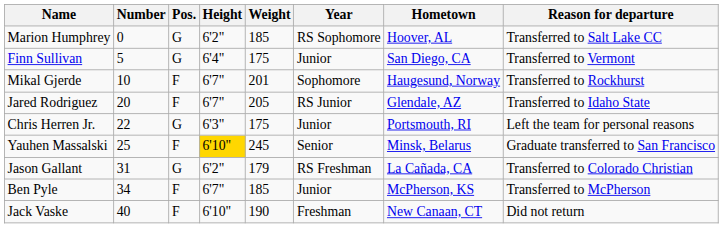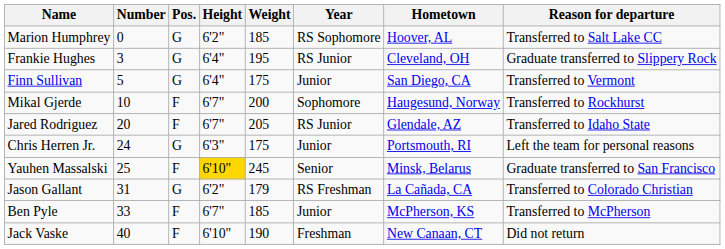 <table class="wikitable sortable" border="1">
 <tr>
 <th>Name</th>
 <th>Number</th>
 <th>Pos.</th>
 <th>Height</th>
 <th>Weight</th>
 <th>Year</th>
 <th>Hometown</th>
 <th class="unsortable">Reason for departure</th>
 </tr>
 <tr>
 <td>Marion Humphrey</td>
 <td>0</td>
 <td>G</td>
 <td>6'2"</td>
 <td>185</td>
 <td>RS Sophomore</td>
 <td><a href='#'>Hoover, AL</a></td>
 <td>Transferred to <a href='#'>Salt Lake CC</a></td>
 </tr>
 <tr>
+<td>Frankie Hughes</td>
+<td>3</td>
+<td>G</td>
+<td>6'4"</td>
+<td>195</td>
+<td>RS Junior</td>
+<td><a href='#'>Cleveland, OH</a></td>
+<td>Graduate transferred to <a href='#'>Slippery Rock</a></td>
+</tr>
+<tr>
 <td><a href='#'>Finn Sullivan</a></td>
 <td>5</td>
 <td>G</td>
 <td>6'4"</td>
 <td>175</td>
 <td>Junior</td>
 <td><a href='#'>San Diego, CA</a></td>
 <td>Transferred to <a href='#'>Vermont</a></td>
 </tr>
 <tr>
 <td>Mikal Gjerde</td>
 <td>10</td>
 <td>F</td>
 <td>6'7"</td>
-<td>201</td>
+<td>200</td>
 <td>Sophomore</td>
 <td><a href='#'>Haugesund, Norway</a></td>
 <td>Transferred to <a href='#'>Rockhurst</a></td>
 </tr>
 <tr>
 <td>Jared Rodriguez</td>
 <td>20</td>
 <td>F</td>
 <td>6'7"</td>
 <td>205</td>
 <td>RS Junior</td>
 <td><a href='#'>Glendale, AZ</a></td>
 <td>Transferred to <a href='#'>Idaho State</a></td>
 </tr>
 <tr>
 <td>Chris Herren Jr.</td>
-<td>22</td>
+<td>24</td>
 <td>G</td>
 <td>6'3"</td>
 <td>175</td>
 <td>Junior</td>
 <td><a href='#'>Portsmouth, RI</a></td>
 <td>Left the team for personal reasons</td>
 </tr>
 <tr>
 <td>Yauhen Massalski</td>
 <td>25</td>
 <td>F</td>
 <td style="background: gold;">6'10"</td>
 <td>245</td>
 <td>Senior</td>
 <td><a href='#'>Minsk, Belarus</a></td>
 <td>Graduate transferred to <a href='#'>San Francisco</a></td>
 </tr>
 <tr>
 <td>Jason Gallant</td>
 <td>31</td>
 <td>G</td>
 <td>6'2"</td>
 <td>179</td>
 <td>RS Freshman</td>
 <td><a href='#'>La Cañada, CA</a></td>
 <td>Transferred to <a href='#'>Colorado Christian</a></td>
 </tr>
 <tr>
 <td>Ben Pyle</td>
-<td>34</td>
+<td>33</td>
 <td>F</td>
 <td>6'7"</td>
 <td>185</td>
 <td>Junior</td>
 <td><a href='#'>McPherson, KS</a></td>
 <td>Transferred to <a href='#'>McPherson</a></td>
 </tr>
 <tr>
 <td>Jack Vaske</td>
 <td>40</td>
 <td>F</td>
 <td>6'10"</td>
 <td>190</td>
 <td>Freshman</td>
 <td><a href='#'>New Canaan, CT</a></td>
 <td>Did not return</td>
 </tr>
 </table>
